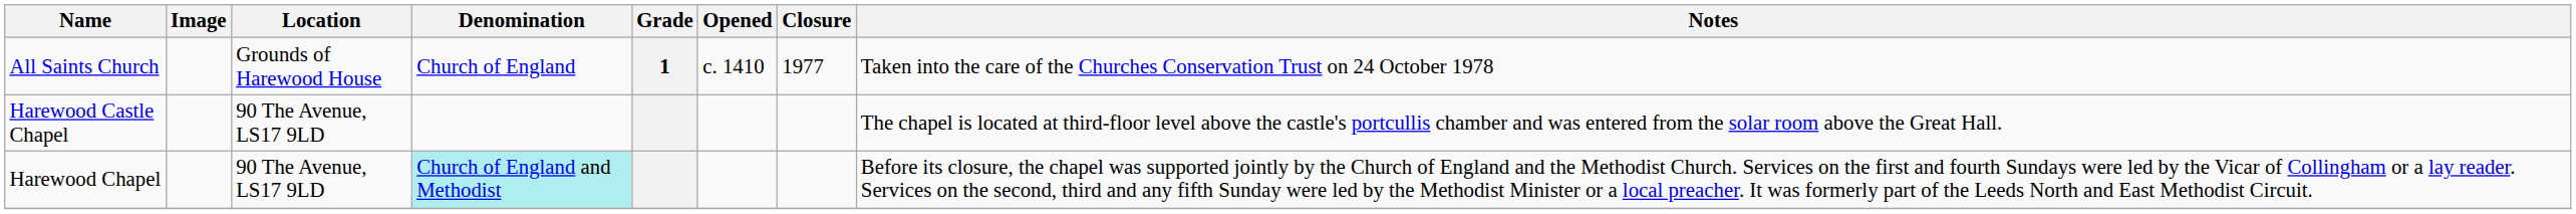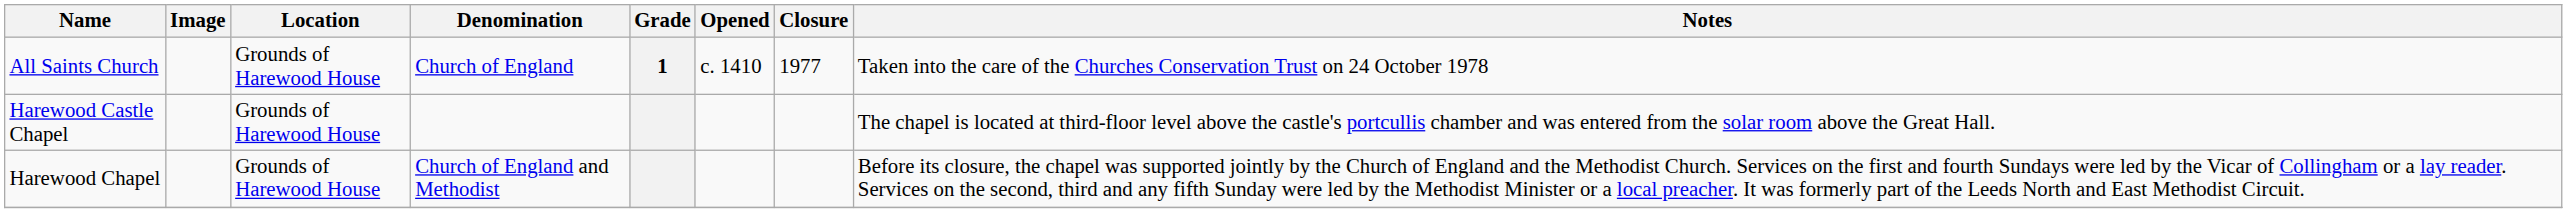 <table class="wikitable sortable">
 <tr>
 <th>Name</th>
 <th class="unsortable">Image</th>
 <th>Location</th>
 <th>Denomination</th>
 <th>Grade</th>
 <th>Opened</th>
 <th>Closure</th>
 <th class="unsortable">Notes</th>
 </tr>
 <tr>
 <td><a href='#'>All Saints Church</a></td>
 <td></td>
 <td>Grounds of <a href='#'>Harewood House</a></td>
 <td><a href='#'>Church of England</a></td>
 <th>1</th>
 <td>c. 1410</td>
 <td>1977</td>
 <td>Taken into the care of the <a href='#'>Churches Conservation Trust</a> on 24 October 1978</td>
 </tr>
 <tr>
 <td><a href='#'>Harewood Castle</a> Chapel</td>
 <td></td>
-<td>90 The Avenue, LS17 9LD</td>
+<td>Grounds of <a href='#'>Harewood House</a></td>
 <td></td>
 <th></th>
 <td></td>
 <td></td>
 <td>The chapel is located at third-floor level above the castle's <a href='#'>portcullis</a> chamber and was entered from the <a href='#'>solar room</a> above the Great Hall.</td>
 </tr>
 <tr>
 <td>Harewood Chapel</td>
 <td></td>
-<td>90 The Avenue, LS17 9LD</td>
-<td style="background: paleturquoise;"><a href='#'>Church of England</a> and <a href='#'>Methodist</a></td>
+<td>Grounds of <a href='#'>Harewood House</a></td>
+<td><a href='#'>Church of England</a> and <a href='#'>Methodist</a></td>
 <th></th>
 <td></td>
 <td></td>
 <td>Before its closure, the chapel was supported jointly by the Church of England and the Methodist Church. Services on the first and fourth Sundays were led by the Vicar of <a href='#'>Collingham</a> or a <a href='#'>lay reader</a>. Services on the second, third and any fifth Sunday were led by the Methodist Minister or a <a href='#'>local preacher</a>. It was formerly part of the Leeds North and East Methodist Circuit.</td>
 </tr>
 <tr>
 </tr>
 </table>
